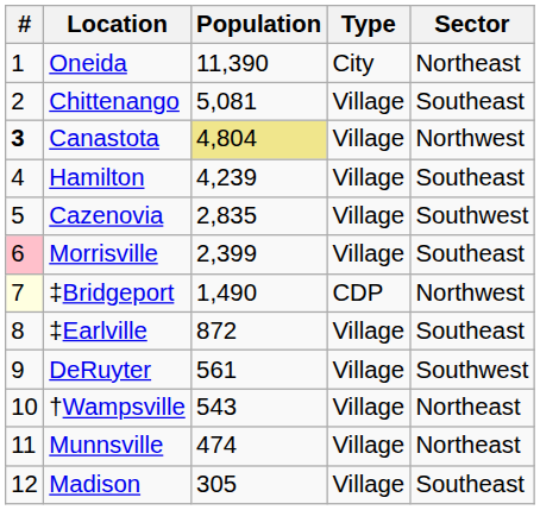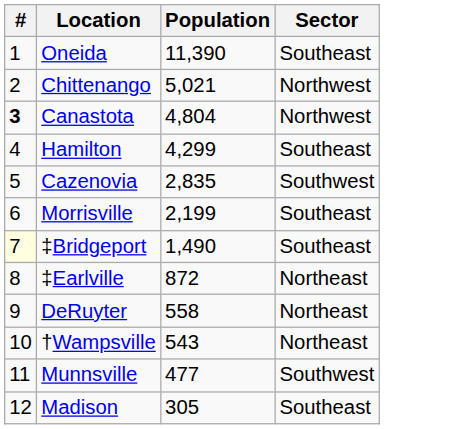 <table class="wikitable sortable">
 <tr>
 <th>#</th>
 <th>Location</th>
 <th>Population</th>
-<th>Type</th>
 <th>Sector</th>
 </tr>
 <tr>
 <td>1</td>
 <td><a href='#'>Oneida</a></td>
 <td>11,390</td>
-<td>City</td>
-<td>Northeast</td>
+<td>Southeast</td>
 </tr>
 <tr>
 <td>2</td>
 <td><a href='#'>Chittenango</a></td>
-<td>5,081</td>
-<td>Village</td>
-<td>Southeast</td>
+<td>5,021</td>
+<td>Northwest</td>
 </tr>
 <tr>
 <td><strong>3</strong></td>
 <td><a href='#'>Canastota</a></td>
-<td style="background: khaki;">4,804</td>
-<td>Village</td>
+<td>4,804</td>
 <td>Northwest</td>
 </tr>
 <tr>
 <td>4</td>
 <td><a href='#'>Hamilton</a></td>
-<td>4,239</td>
-<td>Village</td>
+<td>4,299</td>
 <td>Southeast</td>
 </tr>
 <tr>
 <td>5</td>
 <td><a href='#'>Cazenovia</a></td>
 <td>2,835</td>
-<td>Village</td>
 <td>Southwest</td>
 </tr>
 <tr>
-<td style="background: pink;">6</td>
+<td>6</td>
 <td><a href='#'>Morrisville</a></td>
-<td>2,399</td>
-<td>Village</td>
+<td>2,199</td>
 <td>Southeast</td>
 </tr>
 <tr>
 <td style="background: lightyellow;">7</td>
 <td>‡<a href='#'>Bridgeport</a></td>
 <td>1,490</td>
-<td>CDP</td>
-<td>Northwest</td>
+<td>Southeast</td>
 </tr>
 <tr>
 <td>8</td>
 <td>‡<a href='#'>Earlville</a></td>
 <td>872</td>
-<td>Village</td>
-<td>Southeast</td>
+<td>Northeast</td>
 </tr>
 <tr>
 <td>9</td>
 <td><a href='#'>DeRuyter</a></td>
-<td>561</td>
-<td>Village</td>
-<td>Southwest</td>
+<td>558</td>
+<td>Northeast</td>
 </tr>
 <tr>
 <td>10</td>
 <td>†<a href='#'>Wampsville</a></td>
 <td>543</td>
-<td>Village</td>
 <td>Northeast</td>
 </tr>
 <tr>
 <td>11</td>
 <td><a href='#'>Munnsville</a></td>
-<td>474</td>
-<td>Village</td>
-<td>Northeast</td>
+<td>477</td>
+<td>Southwest</td>
 </tr>
 <tr>
 <td>12</td>
 <td><a href='#'>Madison</a></td>
 <td>305</td>
-<td>Village</td>
 <td>Southeast</td>
 </tr>
 </table>
